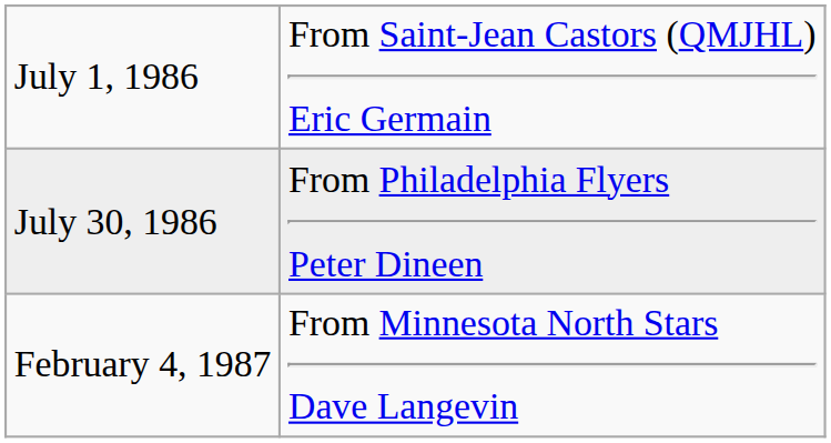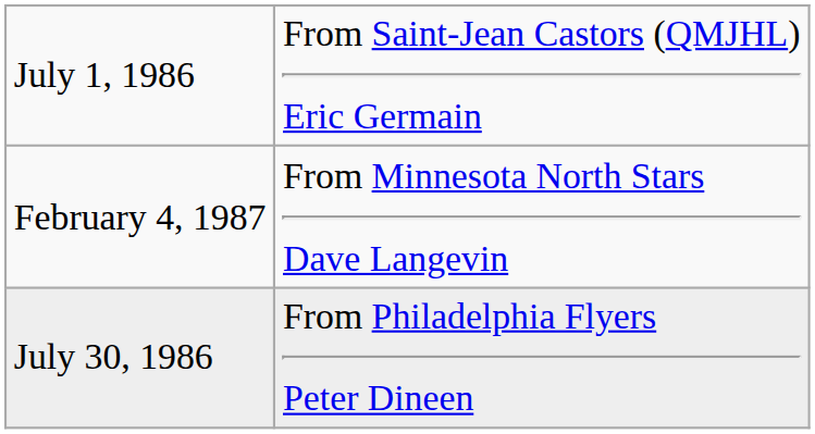 <table class="wikitable">
 <tr>
 <td>July 1, 1986</td>
 <td valign="top">From <a href='#'>Saint-Jean Castors</a> (<a href='#'>QMJHL</a>)<hr><a href='#'>Eric Germain</a></td>
 </tr>
+<tr>
+<td>February 4, 1987</td>
+<td valign="top">From <a href='#'>Minnesota North Stars</a><hr><a href='#'>Dave Langevin</a></td>
+</tr>
 <tr style="background:#eee;">
 <td>July 30, 1986</td>
 <td valign="top">From <a href='#'>Philadelphia Flyers</a><hr><a href='#'>Peter Dineen</a></td>
 </tr>
-<tr>
-<td>February 4, 1987</td>
-<td valign="top">From <a href='#'>Minnesota North Stars</a><hr><a href='#'>Dave Langevin</a></td>
-</tr>
 </table>
